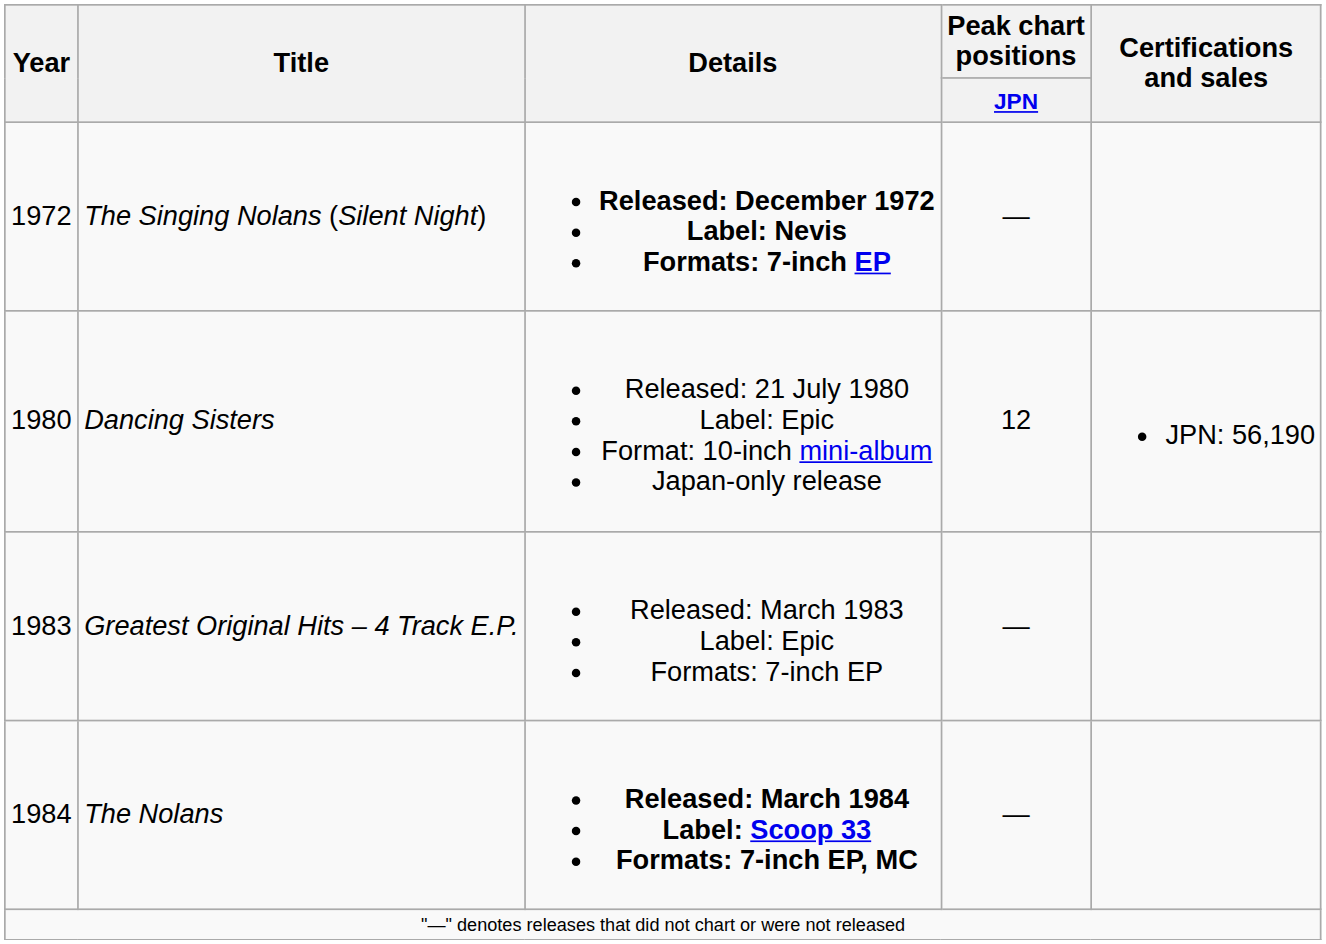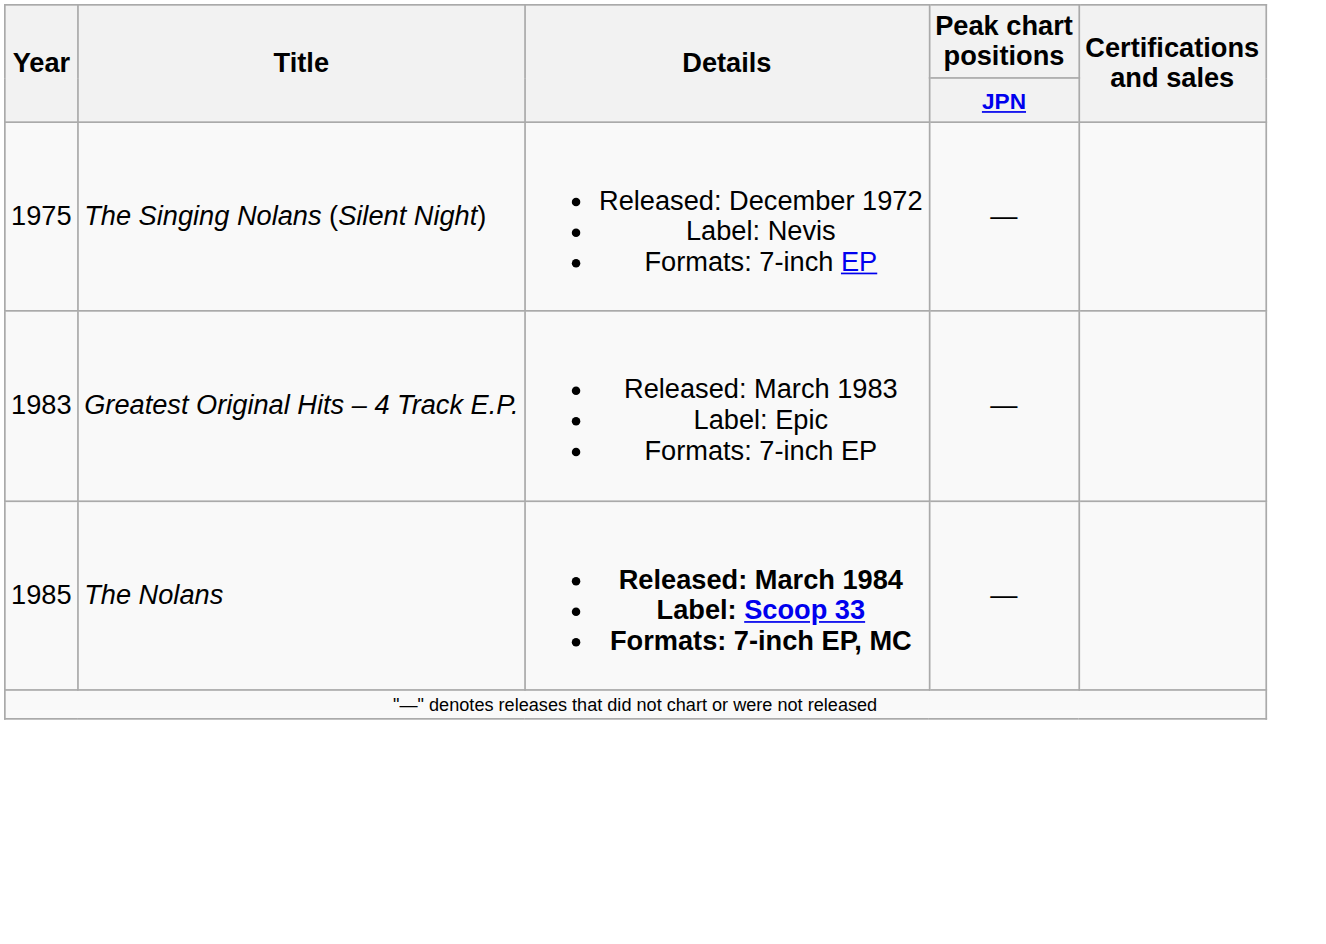 <table class="wikitable" style="text-align:center">
 <tr>
 <th rowspan="2">Year</th>
 <th rowspan="2">Title</th>
 <th rowspan="2">Details</th>
 <th>Peak chart<br>positions</th>
 <th rowspan="2">Certifications<br>and sales</th>
 </tr>
 <tr>
 <th><small><a href='#'>JPN</a></small><br></th>
 </tr>
 <tr>
-<td>1972</td>
+<td>1975</td>
 <td style="text-align:left"><em>The Singing Nolans</em> (<em>Silent Night</em>)</td>
-<td><strong><br><ul><li>Released: December 1972</li><li>Label: Nevis</li><li>Formats: 7-inch <a href='#'>EP</a></li></ul></strong></td>
+<td><br><ul><li>Released: December 1972</li><li>Label: Nevis</li><li>Formats: 7-inch <a href='#'>EP</a></li></ul></td>
 <td>—</td>
 <td></td>
-</tr>
-<tr>
-<td>1980</td>
-<td style="text-align:left"><em>Dancing Sisters</em></td>
-<td><br><ul><li>Released: 21 July 1980</li><li>Label: Epic</li><li>Format: 10-inch <a href='#'>mini-album</a></li><li>Japan-only release</li></ul></td>
-<td>12</td>
-<td><br><ul><li>JPN: 56,190</li></ul></td>
 </tr>
 <tr>
 <td>1983</td>
 <td style="text-align:left"><em>Greatest Original Hits – 4 Track E.P.</em></td>
 <td><br><ul><li>Released: March 1983</li><li>Label: Epic</li><li>Formats: 7-inch EP</li></ul></td>
 <td>—</td>
 <td></td>
 </tr>
 <tr>
-<td>1984</td>
+<td>1985</td>
 <td style="text-align:left"><em>The Nolans</em></td>
 <td><strong><br><ul><li>Released: March 1984</li><li>Label: <a href='#'>Scoop 33</a></li><li>Formats: 7-inch EP, MC</li></ul></strong></td>
 <td>—</td>
 <td></td>
 </tr>
 <tr>
 <td colspan="5" style="font-size:8pt">"—" denotes releases that did not chart or were not released</td>
 </tr>
 </table>
